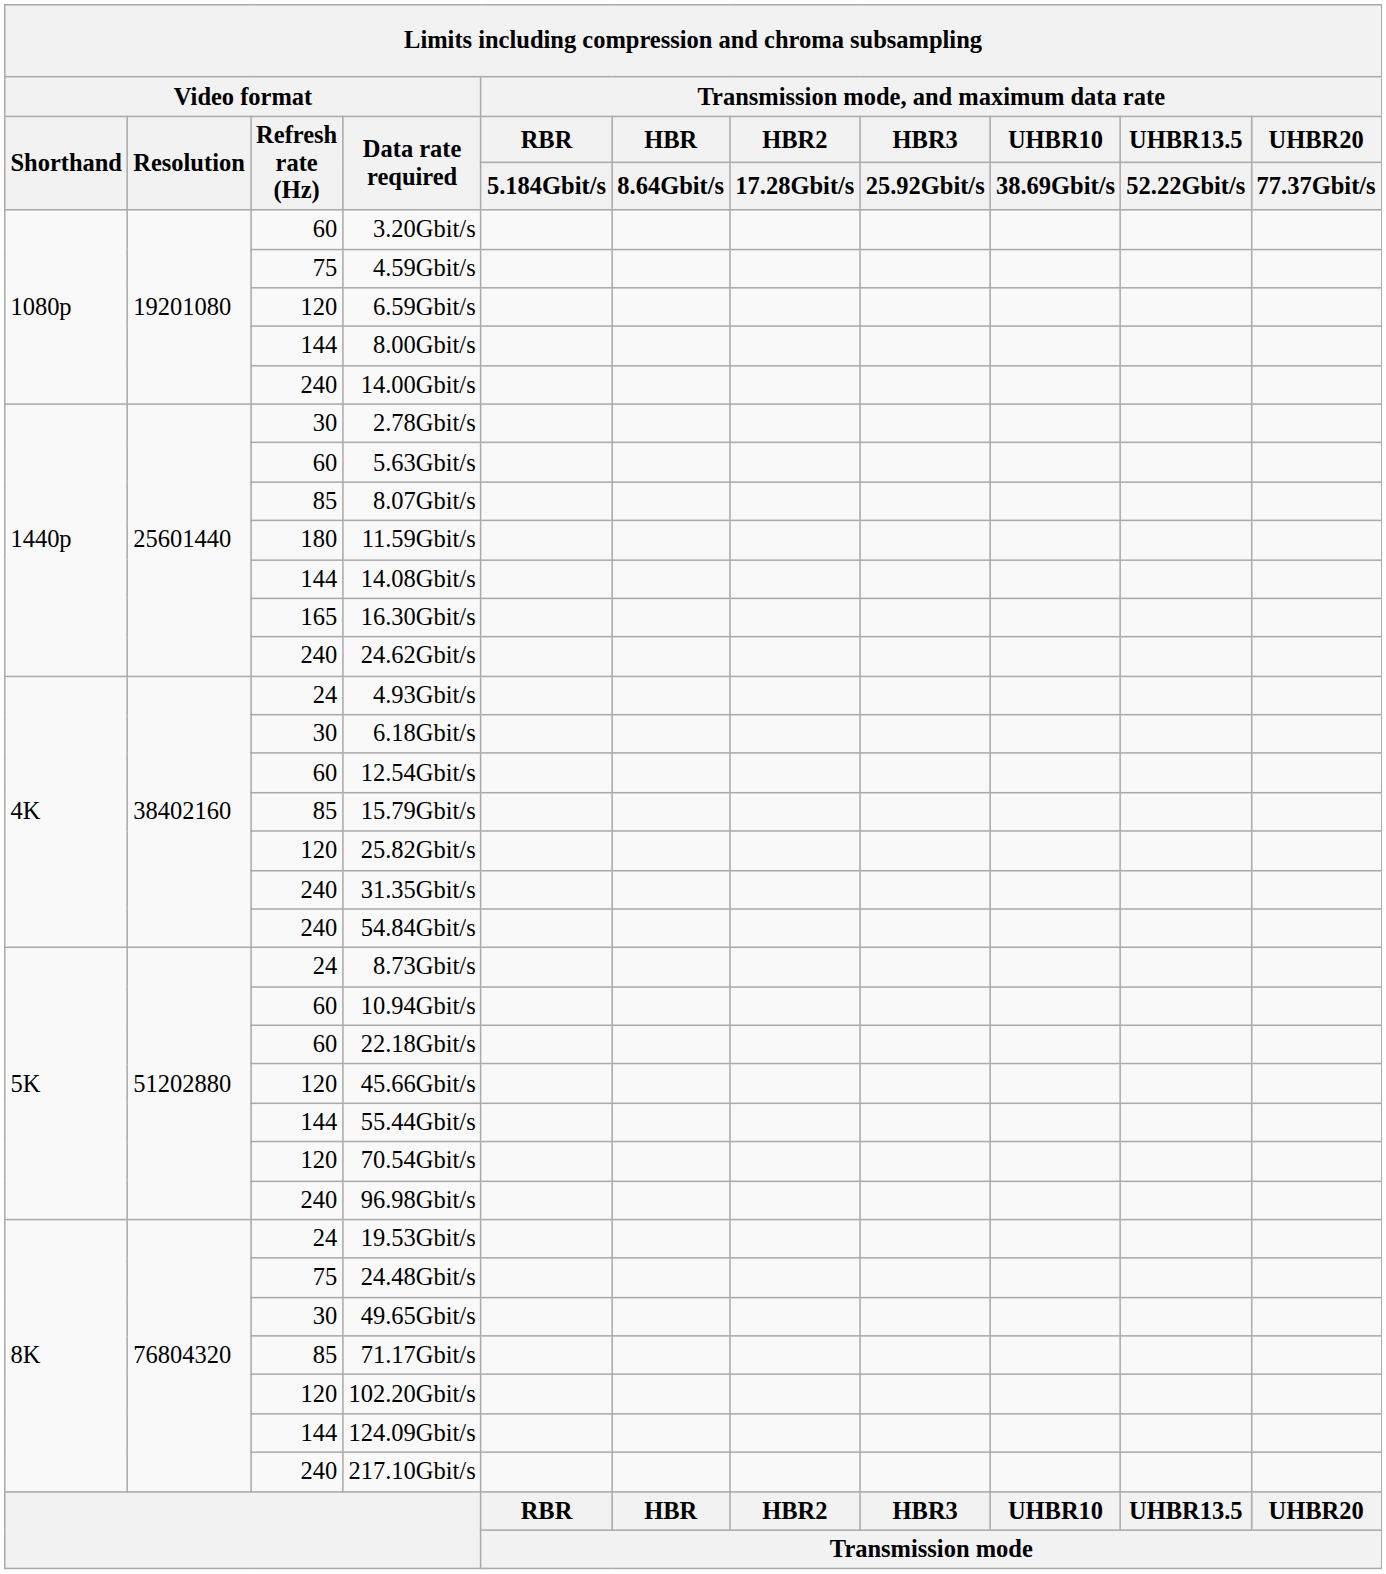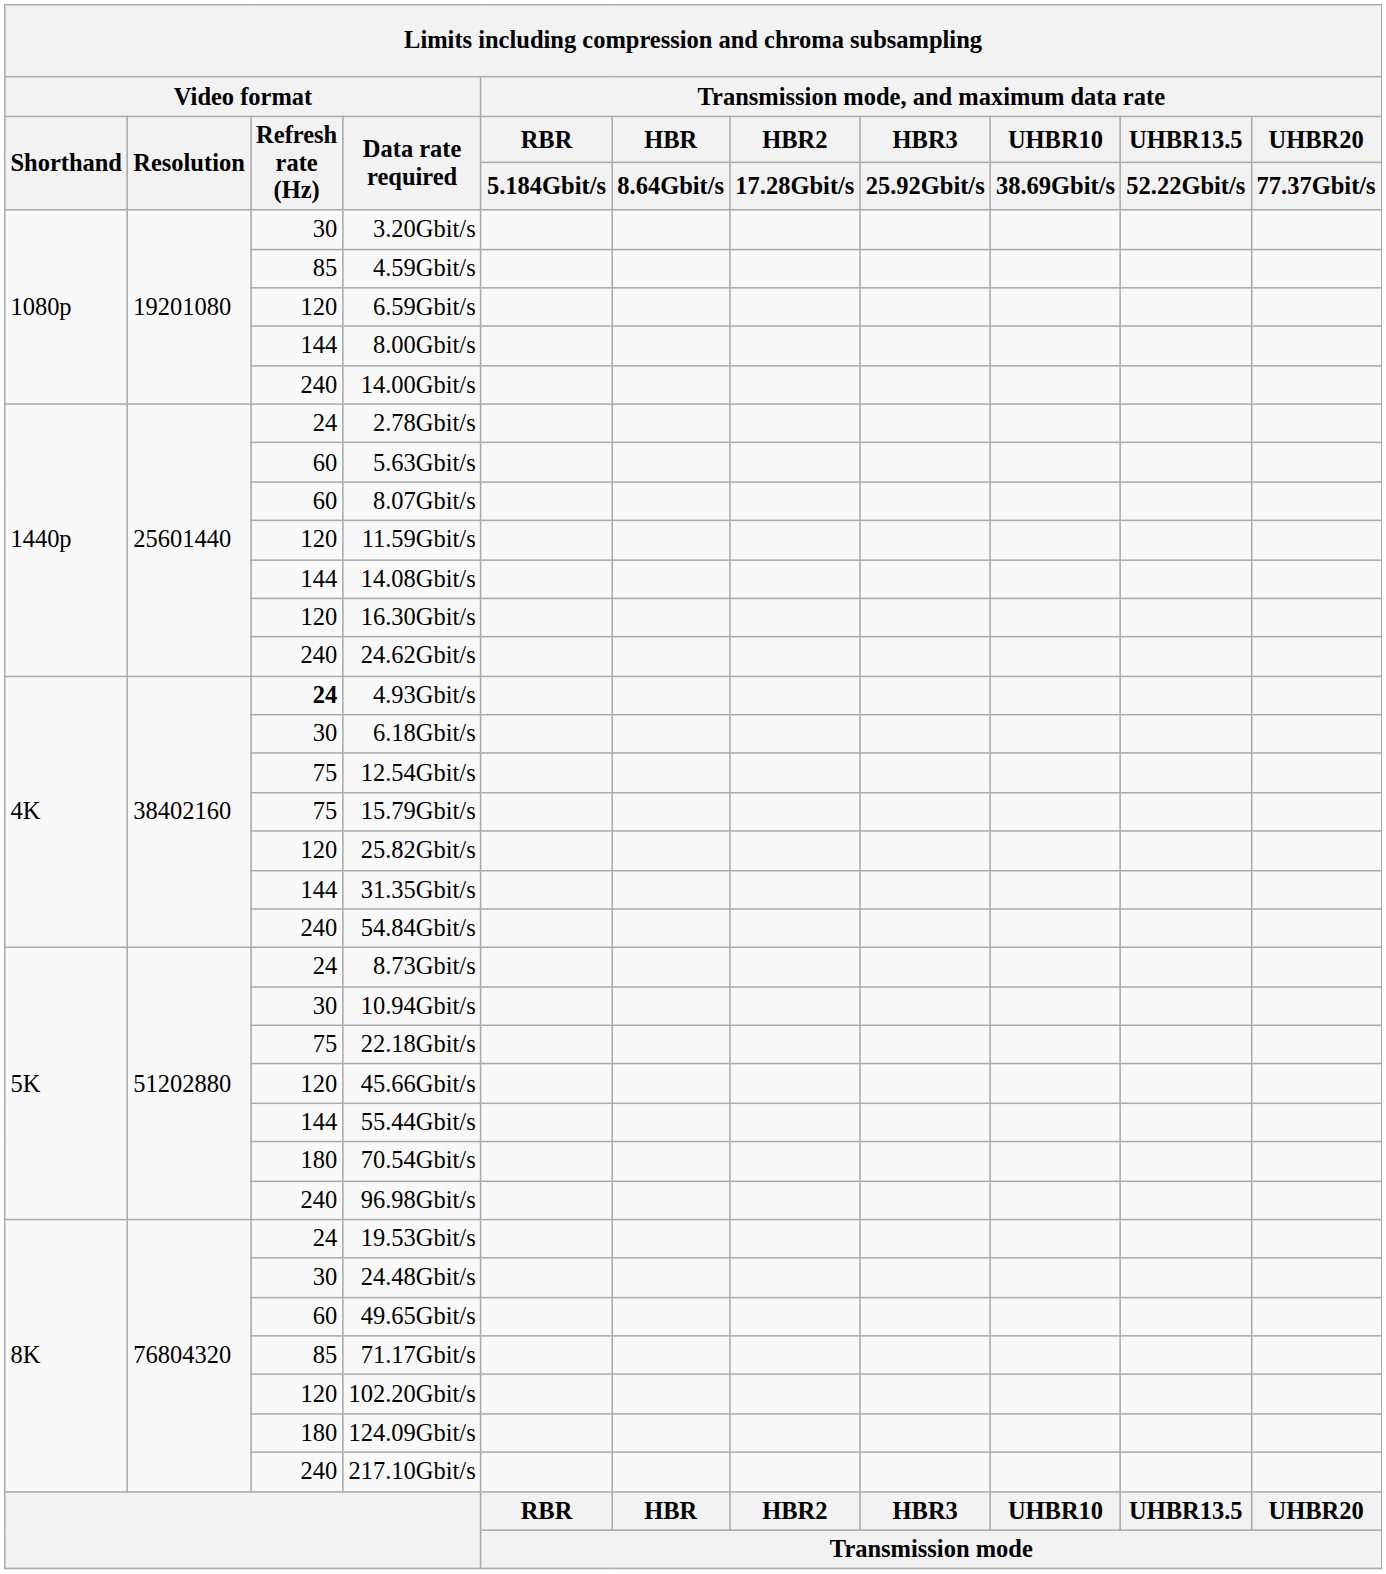 <table class="wikitable mw-collapsible mw-collapsed">
 <tr>
 <th colspan=11 style="height:2.5em;">Limits including compression and chroma subsampling</th>
 </tr>
 <tr>
 <th colspan=4>Video format</th>
 <th colspan=7>Transmission mode, and maximum data rate</th>
 </tr>
 <tr>
 <th rowspan=2>Shorthand</th>
 <th rowspan=2>Resolution</th>
 <th rowspan=2>Refresh<br>rate (Hz)</th>
 <th rowspan=2>Data rate<br>required</th>
 <th>RBR</th>
 <th>HBR</th>
 <th>HBR2</th>
 <th>HBR3</th>
 <th>UHBR10</th>
 <th>UHBR13.5</th>
 <th>UHBR20</th>
 </tr>
 <tr>
 <th>5.184Gbit/s</th>
 <th>8.64Gbit/s</th>
 <th>17.28Gbit/s</th>
 <th>25.92Gbit/s</th>
 <th>38.69Gbit/s</th>
 <th>52.22Gbit/s</th>
 <th>77.37Gbit/s</th>
 </tr>
 <tr>
 <td rowspan="5">1080p</td>
 <td rowspan="5">19201080</td>
-<td align="right">60</td>
+<td align="right">30</td>
 <td align="right">3.20Gbit/s</td>
 <td></td>
 <td></td>
 <td></td>
 <td></td>
 <td></td>
 <td></td>
 <td></td>
 </tr>
 <tr>
-<td align="right">75</td>
+<td align="right">85</td>
 <td align="right">4.59Gbit/s</td>
 <td></td>
 <td></td>
 <td></td>
 <td></td>
 <td></td>
 <td></td>
 <td></td>
 </tr>
 <tr>
 <td align="right">120</td>
 <td align="right">6.59Gbit/s</td>
 <td></td>
 <td></td>
 <td></td>
 <td></td>
 <td></td>
 <td></td>
 <td></td>
 </tr>
 <tr>
 <td align="right">144</td>
 <td align="right">8.00Gbit/s</td>
 <td></td>
 <td></td>
 <td></td>
 <td></td>
 <td></td>
 <td></td>
 <td></td>
 </tr>
 <tr>
 <td align="right">240</td>
 <td align="right">14.00Gbit/s</td>
 <td></td>
 <td></td>
 <td></td>
 <td></td>
 <td></td>
 <td></td>
 <td></td>
 </tr>
 <tr>
 <td rowspan="7">1440p</td>
 <td rowspan="7">25601440</td>
-<td align="right">30</td>
+<td align="right">24</td>
 <td align="right">2.78Gbit/s</td>
 <td></td>
 <td></td>
 <td></td>
 <td></td>
 <td></td>
 <td></td>
 <td></td>
 </tr>
 <tr>
 <td align="right">60</td>
 <td align="right">5.63Gbit/s</td>
 <td></td>
 <td></td>
 <td></td>
 <td></td>
 <td></td>
 <td></td>
 <td></td>
 </tr>
 <tr>
-<td align="right">85</td>
+<td align="right">60</td>
 <td align="right">8.07Gbit/s</td>
 <td></td>
 <td></td>
 <td></td>
 <td></td>
 <td></td>
 <td></td>
 <td></td>
 </tr>
 <tr>
-<td align="right">180</td>
+<td align="right">120</td>
 <td align="right">11.59Gbit/s</td>
 <td></td>
 <td></td>
 <td></td>
 <td></td>
 <td></td>
 <td></td>
 <td></td>
 </tr>
 <tr>
 <td align="right">144</td>
 <td align="right">14.08Gbit/s</td>
 <td></td>
 <td></td>
 <td></td>
 <td></td>
 <td></td>
 <td></td>
 <td></td>
 </tr>
 <tr>
-<td align="right">165</td>
+<td align="right">120</td>
 <td align="right">16.30Gbit/s</td>
 <td></td>
 <td></td>
 <td></td>
 <td></td>
 <td></td>
 <td></td>
 <td></td>
 </tr>
 <tr>
 <td align="right">240</td>
 <td align="right">24.62Gbit/s</td>
 <td></td>
 <td></td>
 <td></td>
 <td></td>
 <td></td>
 <td></td>
 <td></td>
 </tr>
 <tr>
 <td rowspan="7">4K</td>
 <td rowspan="7">38402160</td>
-<td align="right">24</td>
+<td align="right"><strong>24</strong></td>
 <td align="right">4.93Gbit/s</td>
 <td></td>
 <td></td>
 <td></td>
 <td></td>
 <td></td>
 <td></td>
 <td></td>
 </tr>
 <tr>
 <td align="right">30</td>
 <td align="right">6.18Gbit/s</td>
 <td></td>
 <td></td>
 <td></td>
 <td></td>
 <td></td>
 <td></td>
 <td></td>
 </tr>
 <tr>
-<td align="right">60</td>
+<td align="right">75</td>
 <td align="right">12.54Gbit/s</td>
 <td></td>
 <td></td>
 <td></td>
 <td></td>
 <td></td>
 <td></td>
 <td></td>
 </tr>
 <tr>
-<td align="right">85</td>
+<td align="right">75</td>
 <td align="right">15.79Gbit/s</td>
 <td></td>
 <td></td>
 <td></td>
 <td></td>
 <td></td>
 <td></td>
 <td></td>
 </tr>
 <tr>
 <td align="right">120</td>
 <td align="right">25.82Gbit/s</td>
 <td></td>
 <td></td>
 <td></td>
 <td></td>
 <td></td>
 <td></td>
 <td></td>
 </tr>
 <tr>
-<td align="right">240</td>
+<td align="right">144</td>
 <td align="right">31.35Gbit/s</td>
 <td></td>
 <td></td>
 <td></td>
 <td></td>
 <td></td>
 <td></td>
 <td></td>
 </tr>
 <tr>
 <td align="right">240</td>
 <td align="right">54.84Gbit/s</td>
 <td></td>
 <td></td>
 <td></td>
 <td></td>
 <td></td>
 <td></td>
 <td></td>
 </tr>
 <tr>
 <td rowspan="7">5K</td>
 <td rowspan="7">51202880</td>
 <td align="right">24</td>
 <td align="right">8.73Gbit/s</td>
 <td></td>
 <td></td>
 <td></td>
 <td></td>
 <td></td>
 <td></td>
 <td></td>
 </tr>
 <tr>
-<td align="right">60</td>
+<td align="right">30</td>
 <td align="right">10.94Gbit/s</td>
 <td></td>
 <td></td>
 <td></td>
 <td></td>
 <td></td>
 <td></td>
 <td></td>
 </tr>
 <tr>
-<td align="right">60</td>
+<td align="right">75</td>
 <td align="right">22.18Gbit/s</td>
 <td></td>
 <td></td>
 <td></td>
 <td></td>
 <td></td>
 <td></td>
 <td></td>
 </tr>
 <tr>
 <td align="right">120</td>
 <td align="right">45.66Gbit/s</td>
 <td></td>
 <td></td>
 <td></td>
 <td></td>
 <td></td>
 <td></td>
 <td></td>
 </tr>
 <tr>
 <td align="right">144</td>
 <td align="right">55.44Gbit/s</td>
 <td></td>
 <td></td>
 <td></td>
 <td></td>
 <td></td>
 <td></td>
 <td></td>
 </tr>
 <tr>
-<td align="right">120</td>
+<td align="right">180</td>
 <td align="right">70.54Gbit/s</td>
 <td></td>
 <td></td>
 <td></td>
 <td></td>
 <td></td>
 <td></td>
 <td></td>
 </tr>
 <tr>
 <td align="right">240</td>
 <td align="right">96.98Gbit/s</td>
 <td></td>
 <td></td>
 <td></td>
 <td></td>
 <td></td>
 <td></td>
 <td></td>
 </tr>
 <tr>
 <td rowspan="7">8K</td>
 <td rowspan="7">76804320</td>
 <td align="right">24</td>
 <td align="right">19.53Gbit/s</td>
 <td></td>
 <td></td>
 <td></td>
 <td></td>
 <td></td>
 <td></td>
 <td></td>
 </tr>
 <tr>
-<td align="right">75</td>
+<td align="right">30</td>
 <td align="right">24.48Gbit/s</td>
 <td></td>
 <td></td>
 <td></td>
 <td></td>
 <td></td>
 <td></td>
 <td></td>
 </tr>
 <tr>
-<td align="right">30</td>
+<td align="right">60</td>
 <td align="right">49.65Gbit/s</td>
 <td></td>
 <td></td>
 <td></td>
 <td></td>
 <td></td>
 <td></td>
 <td></td>
 </tr>
 <tr>
 <td align="right">85</td>
 <td align="right">71.17Gbit/s</td>
 <td></td>
 <td></td>
 <td></td>
 <td></td>
 <td></td>
 <td></td>
 <td></td>
 </tr>
 <tr>
 <td align="right">120</td>
 <td align="right">102.20Gbit/s</td>
 <td></td>
 <td></td>
 <td></td>
 <td></td>
 <td></td>
 <td></td>
 <td></td>
 </tr>
 <tr>
-<td align="right">144</td>
+<td align="right">180</td>
 <td align="right">124.09Gbit/s</td>
 <td></td>
 <td></td>
 <td></td>
 <td></td>
 <td></td>
 <td></td>
 <td></td>
 </tr>
 <tr>
 <td align="right">240</td>
 <td align="right">217.10Gbit/s</td>
 <td></td>
 <td></td>
 <td></td>
 <td></td>
 <td></td>
 <td></td>
 <td></td>
 </tr>
 <tr>
 <th rowspan=2 colspan=4></th>
 <th>RBR</th>
 <th>HBR</th>
 <th>HBR2</th>
 <th>HBR3</th>
 <th>UHBR10</th>
 <th>UHBR13.5</th>
 <th>UHBR20</th>
 </tr>
 <tr>
 <th colspan=7>Transmission mode</th>
 </tr>
 </table>
